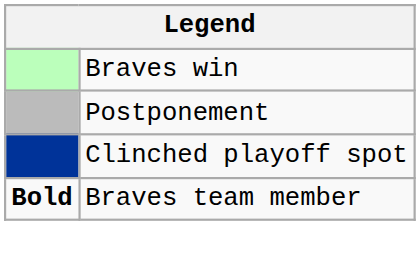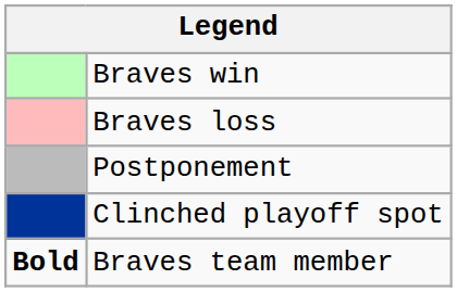 <table class="wikitable" style="font-size:90%">
 <tr>
 <th colspan="2">Legend</th>
 </tr>
 <tr>
 <td bgcolor="#bbffbb"> </td>
 <td>Braves win</td>
+</tr>
+<tr>
+<td bgcolor="#ffbbbb"> </td>
+<td>Braves loss</td>
 </tr>
 <tr>
 <td bgcolor="#bbbbbb"> </td>
 <td>Postponement</td>
 </tr>
 <tr>
 <td bgcolor="#039"> </td>
 <td>Clinched playoff spot</td>
 </tr>
 <tr>
 <td><strong>Bold</strong></td>
 <td>Braves team member</td>
 </tr>
 </table>
